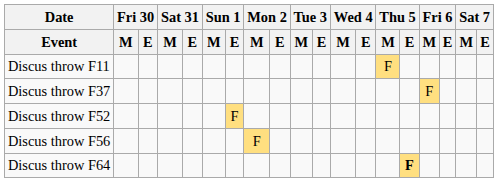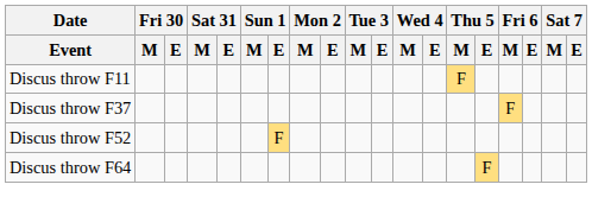 <table class="wikitable" style="margin:0.5em auto; font-size:90%; line-height:1.25em; text-align:center">
 <tr>
 <th>Date</th>
 <th colspan="2">Fri 30</th>
 <th colspan="2">Sat 31</th>
 <th colspan="2">Sun 1</th>
 <th colspan="2">Mon 2</th>
 <th colspan="2">Tue 3</th>
 <th colspan="2">Wed 4</th>
 <th colspan="2">Thu 5</th>
 <th colspan="2">Fri 6</th>
 <th colspan="2">Sat 7</th>
 </tr>
 <tr>
 <th>Event</th>
 <th>M</th>
 <th>E</th>
 <th>M</th>
 <th>E</th>
 <th>M</th>
 <th>E</th>
 <th>M</th>
 <th>E</th>
 <th>M</th>
 <th>E</th>
 <th>M</th>
 <th>E</th>
 <th>M</th>
 <th>E</th>
 <th>M</th>
 <th>E</th>
 <th>M</th>
 <th>E</th>
 </tr>
 <tr>
 <td align="left">Discus throw F11</td>
 <td></td>
 <td></td>
 <td></td>
 <td></td>
 <td></td>
 <td></td>
 <td></td>
 <td></td>
 <td></td>
 <td></td>
 <td></td>
 <td></td>
 <td bgcolor="#FFDF80">F</td>
 <td></td>
 <td></td>
 <td></td>
 <td></td>
 <td></td>
 </tr>
 <tr>
 <td align="left">Discus throw F37</td>
 <td></td>
 <td></td>
 <td></td>
 <td></td>
 <td></td>
 <td></td>
 <td></td>
 <td></td>
 <td></td>
 <td></td>
 <td></td>
 <td></td>
 <td></td>
 <td></td>
 <td bgcolor="#FFDF80">F</td>
 <td></td>
 <td></td>
 <td></td>
 </tr>
 <tr>
 <td align="left">Discus throw F52</td>
 <td></td>
 <td></td>
 <td></td>
 <td></td>
 <td></td>
 <td bgcolor="#FFDF80">F</td>
 <td></td>
 <td></td>
 <td></td>
 <td></td>
 <td></td>
 <td></td>
 <td></td>
 <td></td>
 <td></td>
 <td></td>
 <td></td>
 <td></td>
 </tr>
 <tr>
-<td align="left">Discus throw F56</td>
-<td></td>
-<td></td>
-<td></td>
-<td></td>
-<td></td>
-<td></td>
-<td bgcolor="#FFDF80">F</td>
-<td></td>
-<td></td>
-<td></td>
-<td></td>
-<td></td>
-<td></td>
-<td></td>
-<td></td>
-<td></td>
-<td></td>
-<td></td>
-</tr>
-<tr>
 <td align="left">Discus throw F64</td>
 <td></td>
 <td></td>
 <td></td>
 <td></td>
 <td></td>
 <td></td>
 <td></td>
 <td></td>
 <td></td>
 <td></td>
 <td></td>
 <td></td>
 <td></td>
-<td bgcolor="#FFDF80"><strong>F</strong></td>
+<td bgcolor="#FFDF80">F</td>
 <td></td>
 <td></td>
 <td></td>
 <td></td>
 </tr>
 </table>
